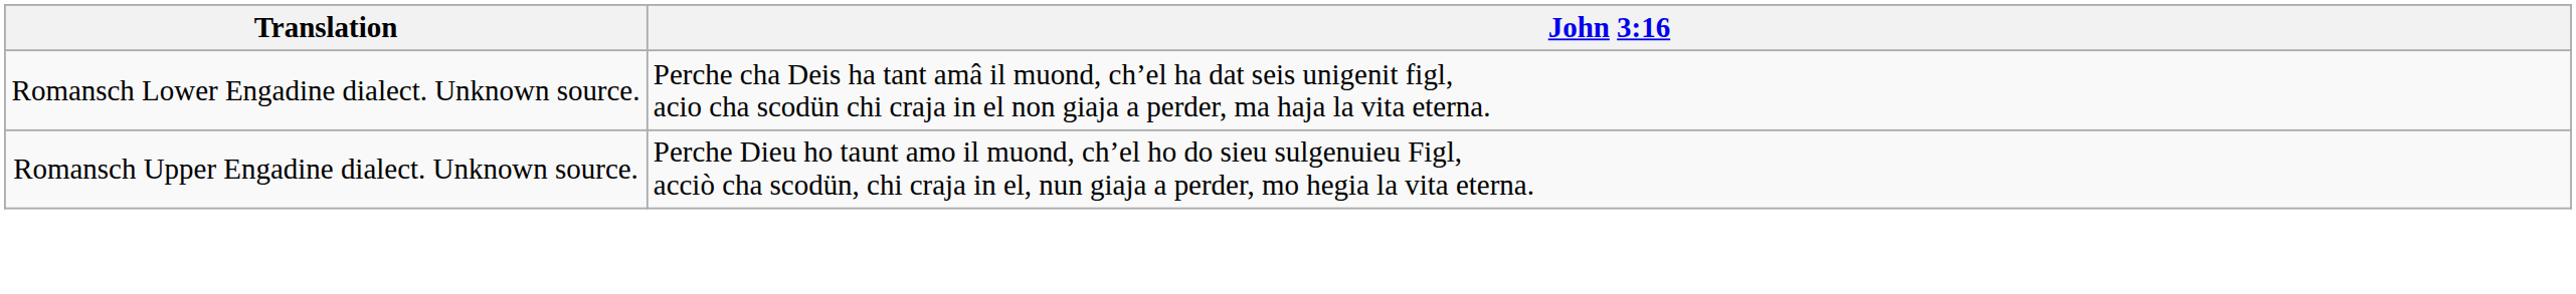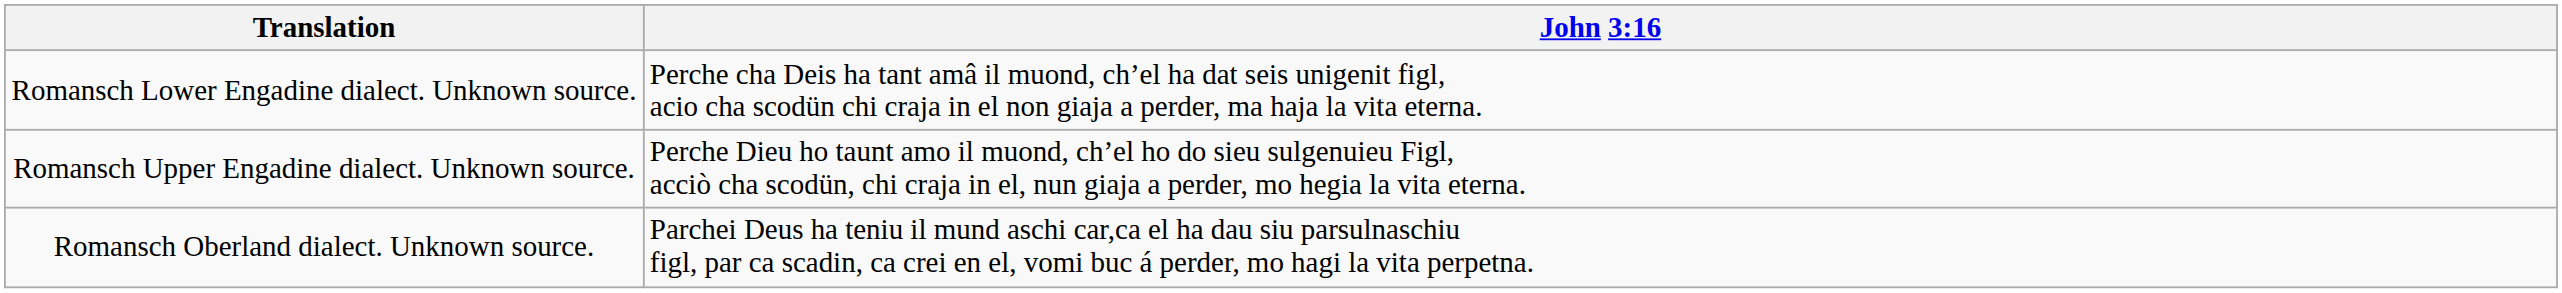 <table class="wikitable">
 <tr>
 <th style="text-align:center; width:25%;">Translation</th>
 <th><a href='#'>John</a> <a href='#'>3:16</a></th>
 </tr>
 <tr>
 <td style="text-align:center;">Romansch Lower Engadine dialect. Unknown source.</td>
 <td>Perche cha Deis ha tant amâ il muond, ch’el ha dat seis unigenit figl,<br>acio cha scodün chi craja in el non giaja a perder, ma haja la vita eterna.</td>
 </tr>
 <tr>
 <td style="text-align:center;">Romansch Upper Engadine dialect. Unknown source.</td>
 <td>Perche Dieu ho taunt amo il muond, ch’el ho do sieu sulgenuieu Figl,<br>acciò cha scodün, chi craja in el, nun giaja a perder, mo hegia la vita eterna.</td>
 </tr>
+<tr>
+<td style="text-align:center;">Romansch Oberland dialect. Unknown source.</td>
+<td>Parchei Deus ha teniu il mund aschi car,ca el ha dau siu parsulnaschiu<br>figl, par ca scadin, ca crei en el, vomi buc á perder, mo hagi la vita perpetna.</td>
+</tr>
 </table>
